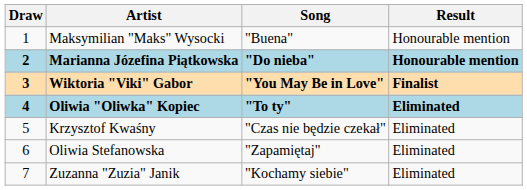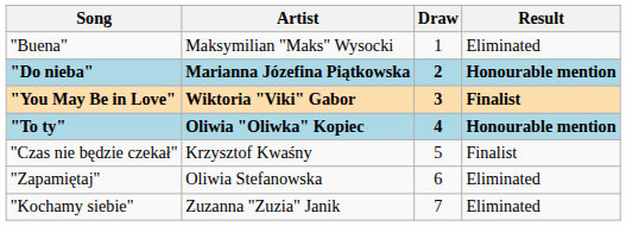 <table class="sortable wikitable" style="margin: 1em auto 1em auto">
 <tr>
+<th>Song</th>
+<th>Artist</th>
 <th>Draw</th>
-<th>Artist</th>
-<th>Song</th>
 <th>Result</th>
 </tr>
 <tr>
+<td>"Buena"</td>
+<td>Maksymilian "Maks" Wysocki</td>
 <td align="center">1</td>
-<td>Maksymilian "Maks" Wysocki</td>
-<td>"Buena"</td>
-<td data-sort-value="2">Honourable mention</td>
+<td data-sort-value="3">Eliminated</td>
 </tr>
 <tr style="font-weight:bold; background:lightblue;">
+<td>"Do nieba"</td>
+<td>Marianna Józefina Piątkowska</td>
 <td align="center">2</td>
-<td>Marianna Józefina Piątkowska</td>
-<td>"Do nieba"</td>
 <td data-sort-value="2">Honourable mention</td>
 </tr>
 <tr style="font-weight:bold; background:navajowhite;">
+<td>"You May Be in Love"</td>
+<td>Wiktoria "Viki" Gabor</td>
 <td align="center">3</td>
-<td>Wiktoria "Viki" Gabor</td>
-<td>"You May Be in Love"</td>
 <td data-sort-value="1">Finalist</td>
 </tr>
 <tr style="font-weight:bold; background:lightblue;">
+<td>"To ty"</td>
+<td>Oliwia "Oliwka" Kopiec</td>
 <td align="center">4</td>
-<td>Oliwia "Oliwka" Kopiec</td>
-<td>"To ty"</td>
+<td data-sort-value="2">Honourable mention</td>
+</tr>
+<tr>
+<td>"Czas nie będzie czekał"</td>
+<td>Krzysztof Kwaśny</td>
+<td align="center">5</td>
+<td data-sort-value="1">Finalist</td>
+</tr>
+<tr>
+<td>"Zapamiętaj"</td>
+<td>Oliwia Stefanowska</td>
+<td align="center">6</td>
 <td data-sort-value="3">Eliminated</td>
 </tr>
 <tr>
-<td align="center">5</td>
-<td>Krzysztof Kwaśny</td>
-<td>"Czas nie będzie czekał"</td>
-<td data-sort-value="3">Eliminated</td>
-</tr>
-<tr>
-<td align="center">6</td>
-<td>Oliwia Stefanowska</td>
-<td>"Zapamiętaj"</td>
-<td data-sort-value="3">Eliminated</td>
-</tr>
-<tr>
+<td>"Kochamy siebie"</td>
+<td>Zuzanna "Zuzia" Janik</td>
 <td align="center">7</td>
-<td>Zuzanna "Zuzia" Janik</td>
-<td>"Kochamy siebie"</td>
 <td data-sort-value="3">Eliminated</td>
 </tr>
 </table>
